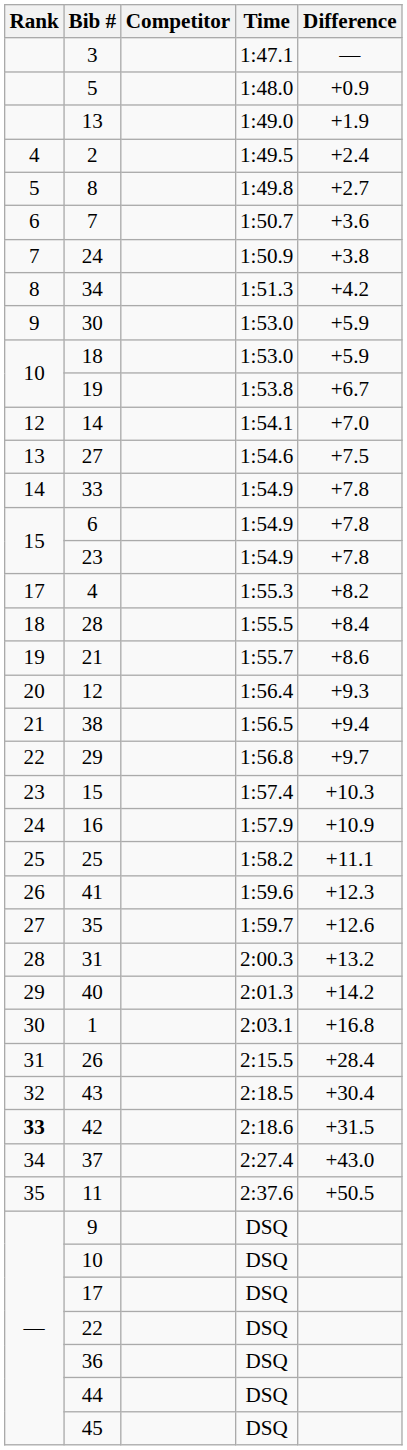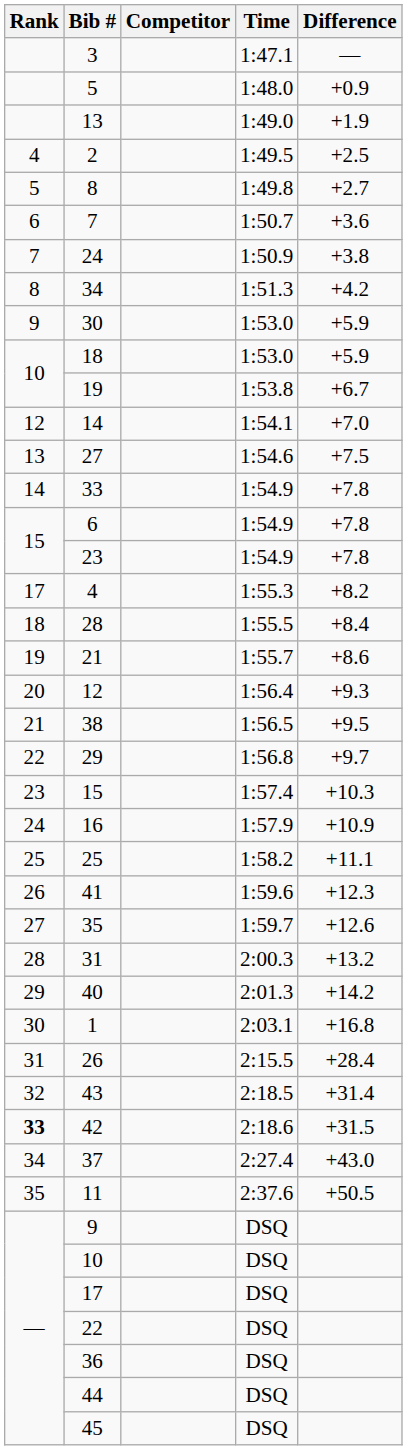 <table class="wikitable sortable" style="text-align:center">
 <tr>
 <th>Rank</th>
 <th>Bib #</th>
 <th>Competitor</th>
 <th>Time</th>
 <th>Difference</th>
 </tr>
 <tr>
 <td></td>
 <td>3</td>
 <td align=left></td>
 <td>1:47.1</td>
 <td>—</td>
 </tr>
 <tr>
 <td></td>
 <td>5</td>
 <td align=left></td>
 <td>1:48.0</td>
 <td>+0.9</td>
 </tr>
 <tr>
 <td></td>
 <td>13</td>
 <td align=left></td>
 <td>1:49.0</td>
 <td>+1.9</td>
 </tr>
 <tr>
 <td>4</td>
 <td>2</td>
 <td align=left></td>
 <td>1:49.5</td>
-<td>+2.4</td>
+<td>+2.5</td>
 </tr>
 <tr>
 <td>5</td>
 <td>8</td>
 <td align=left></td>
 <td>1:49.8</td>
 <td>+2.7</td>
 </tr>
 <tr>
 <td>6</td>
 <td>7</td>
 <td align=left></td>
 <td>1:50.7</td>
 <td>+3.6</td>
 </tr>
 <tr>
 <td>7</td>
 <td>24</td>
 <td align=left></td>
 <td>1:50.9</td>
 <td>+3.8</td>
 </tr>
 <tr>
 <td>8</td>
 <td>34</td>
 <td align=left></td>
 <td>1:51.3</td>
 <td>+4.2</td>
 </tr>
 <tr>
 <td>9</td>
 <td>30</td>
 <td align=left></td>
 <td>1:53.0</td>
 <td>+5.9</td>
 </tr>
 <tr>
 <td rowspan=2>10</td>
 <td>18</td>
 <td align=left></td>
 <td>1:53.0</td>
 <td>+5.9</td>
 </tr>
 <tr>
 <td>19</td>
 <td align=left></td>
 <td>1:53.8</td>
 <td>+6.7</td>
 </tr>
 <tr>
 <td>12</td>
 <td>14</td>
 <td align=left></td>
 <td>1:54.1</td>
 <td>+7.0</td>
 </tr>
 <tr>
 <td>13</td>
 <td>27</td>
 <td align=left></td>
 <td>1:54.6</td>
 <td>+7.5</td>
 </tr>
 <tr>
 <td>14</td>
 <td>33</td>
 <td align=left></td>
 <td>1:54.9</td>
 <td>+7.8</td>
 </tr>
 <tr>
 <td rowspan=2>15</td>
 <td>6</td>
 <td align=left></td>
 <td>1:54.9</td>
 <td>+7.8</td>
 </tr>
 <tr>
 <td>23</td>
 <td align=left></td>
 <td>1:54.9</td>
 <td>+7.8</td>
 </tr>
 <tr>
 <td>17</td>
 <td>4</td>
 <td align=left></td>
 <td>1:55.3</td>
 <td>+8.2</td>
 </tr>
 <tr>
 <td>18</td>
 <td>28</td>
 <td align=left></td>
 <td>1:55.5</td>
 <td>+8.4</td>
 </tr>
 <tr>
 <td>19</td>
 <td>21</td>
 <td align=left></td>
 <td>1:55.7</td>
 <td>+8.6</td>
 </tr>
 <tr>
 <td>20</td>
 <td>12</td>
 <td align=left></td>
 <td>1:56.4</td>
 <td>+9.3</td>
 </tr>
 <tr>
 <td>21</td>
 <td>38</td>
 <td align=left></td>
 <td>1:56.5</td>
-<td>+9.4</td>
+<td>+9.5</td>
 </tr>
 <tr>
 <td>22</td>
 <td>29</td>
 <td align=left></td>
 <td>1:56.8</td>
 <td>+9.7</td>
 </tr>
 <tr>
 <td>23</td>
 <td>15</td>
 <td align=left></td>
 <td>1:57.4</td>
 <td>+10.3</td>
 </tr>
 <tr>
 <td>24</td>
 <td>16</td>
 <td align=left></td>
 <td>1:57.9</td>
 <td>+10.9</td>
 </tr>
 <tr>
 <td>25</td>
 <td>25</td>
 <td align=left></td>
 <td>1:58.2</td>
 <td>+11.1</td>
 </tr>
 <tr>
 <td>26</td>
 <td>41</td>
 <td align=left></td>
 <td>1:59.6</td>
 <td>+12.3</td>
 </tr>
 <tr>
 <td>27</td>
 <td>35</td>
 <td align=left></td>
 <td>1:59.7</td>
 <td>+12.6</td>
 </tr>
 <tr>
 <td>28</td>
 <td>31</td>
 <td align=left></td>
 <td>2:00.3</td>
 <td>+13.2</td>
 </tr>
 <tr>
 <td>29</td>
 <td>40</td>
 <td align=left></td>
 <td>2:01.3</td>
 <td>+14.2</td>
 </tr>
 <tr>
 <td>30</td>
 <td>1</td>
 <td align=left></td>
 <td>2:03.1</td>
 <td>+16.8</td>
 </tr>
 <tr>
 <td>31</td>
 <td>26</td>
 <td align=left></td>
 <td>2:15.5</td>
 <td>+28.4</td>
 </tr>
 <tr>
 <td>32</td>
 <td>43</td>
 <td align=left></td>
 <td>2:18.5</td>
-<td>+30.4</td>
+<td>+31.4</td>
 </tr>
 <tr>
 <td><strong>33</strong></td>
 <td>42</td>
 <td align=left></td>
 <td>2:18.6</td>
 <td>+31.5</td>
 </tr>
 <tr>
 <td>34</td>
 <td>37</td>
 <td align=left></td>
 <td>2:27.4</td>
 <td>+43.0</td>
 </tr>
 <tr>
 <td>35</td>
 <td>11</td>
 <td align=left></td>
 <td>2:37.6</td>
 <td>+50.5</td>
 </tr>
 <tr>
 <td rowspan=7>—</td>
 <td>9</td>
 <td align=left></td>
 <td>DSQ</td>
 <td></td>
 </tr>
 <tr>
 <td>10</td>
 <td align=left></td>
 <td>DSQ</td>
 <td></td>
 </tr>
 <tr>
 <td>17</td>
 <td align=left></td>
 <td>DSQ</td>
 <td></td>
 </tr>
 <tr>
 <td>22</td>
 <td align=left></td>
 <td>DSQ</td>
 <td></td>
 </tr>
 <tr>
 <td>36</td>
 <td align=left></td>
 <td>DSQ</td>
 <td></td>
 </tr>
 <tr>
 <td>44</td>
 <td align=left></td>
 <td>DSQ</td>
 <td></td>
 </tr>
 <tr>
 <td>45</td>
 <td align=left></td>
 <td>DSQ</td>
 <td></td>
 </tr>
 </table>
